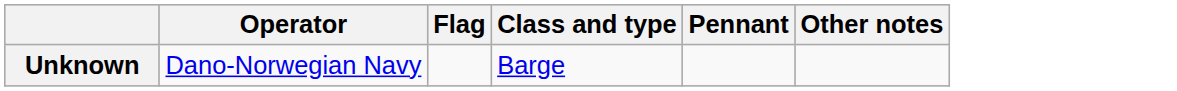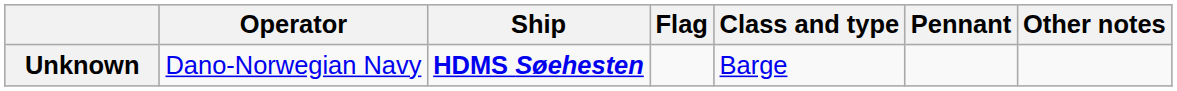 <table Class="wikitable">
 <tr>
 <th width="90"></th>
 <th>Operator</th>
+<th>Ship</th>
 <th>Flag</th>
 <th>Class and type</th>
 <th>Pennant</th>
 <th>Other notes</th>
 </tr>
 <tr ---->
 <th>Unknown</th>
 <td><a href='#'>Dano-Norwegian Navy</a></td>
+<td><a href='#'><strong>HDMS <em>Søehesten<strong><em></a></td>
 <td></td>
 <td><a href='#'>Barge</a></td>
 <td></td>
 <td></td>
 </tr>
 </table>
